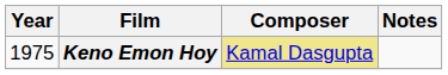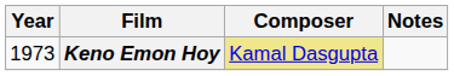 <table class="wikitable sortable">
 <tr>
 <th>Year</th>
 <th>Film</th>
 <th>Composer</th>
 <th>Notes</th>
 </tr>
 <tr>
-<td>1975</td>
+<td>1973</td>
 <th><em>Keno Emon Hoy</em></th>
 <td style="background: khaki;"><a href='#'>Kamal Dasgupta</a></td>
 <td></td>
 </tr>
 <tr>
 </tr>
 </table>
